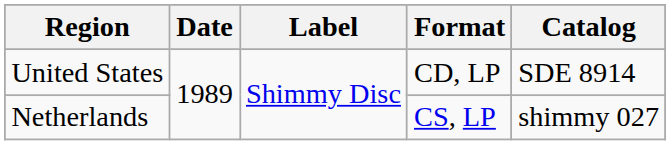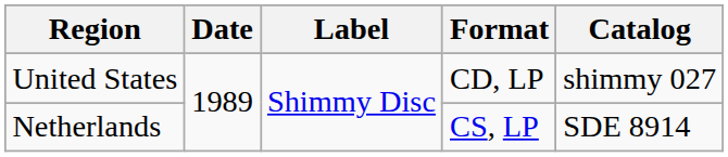 <table class="wikitable">
 <tr>
 <th>Region</th>
 <th>Date</th>
 <th>Label</th>
 <th>Format</th>
 <th>Catalog</th>
 </tr>
 <tr>
 <td>United States</td>
 <td rowspan="2">1989</td>
 <td rowspan="2"><a href='#'>Shimmy Disc</a></td>
 <td>CD, LP</td>
-<td>SDE 8914</td>
+<td>shimmy 027</td>
 </tr>
 <tr>
 <td>Netherlands</td>
 <td><a href='#'>CS</a>, <a href='#'>LP</a></td>
-<td>shimmy 027</td>
+<td>SDE 8914</td>
 </tr>
 </table>
